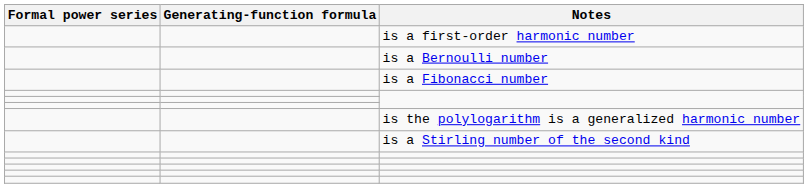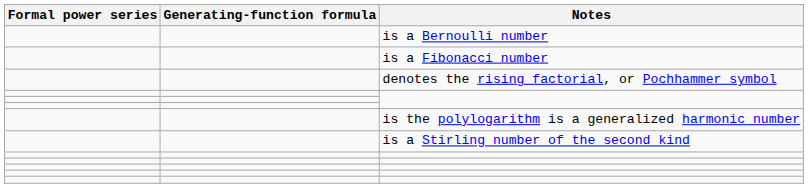 <table class="wikitable">
 <tr>
 <th>Formal power series</th>
 <th>Generating-function formula</th>
 <th>Notes</th>
-</tr>
-<tr>
-<td></td>
-<td></td>
-<td> is a first-order <a href='#'>harmonic number</a></td>
 </tr>
 <tr>
 <td></td>
 <td></td>
 <td> is a <a href='#'>Bernoulli number</a></td>
 </tr>
 <tr>
 <td></td>
 <td></td>
 <td> is a <a href='#'>Fibonacci number</a></td>
+</tr>
+<tr>
+<td></td>
+<td></td>
+<td> denotes the <a href='#'>rising factorial</a>, or <a href='#'>Pochhammer symbol</a></td>
 </tr>
 <tr>
 <td></td>
 <td></td>
 </tr>
 <tr>
 <td></td>
 <td></td>
 </tr>
 <tr>
 <td></td>
 <td></td>
 </tr>
 <tr>
 <td></td>
 <td></td>
 <td> is the <a href='#'>polylogarithm</a> is a generalized <a href='#'>harmonic number</a></td>
 </tr>
 <tr>
 <td></td>
 <td></td>
 <td> is a <a href='#'>Stirling number of the second kind</a></td>
 </tr>
 <tr>
 <td></td>
 <td></td>
 <td></td>
 </tr>
 <tr>
 <td></td>
 <td></td>
 <td></td>
 </tr>
 <tr>
 <td></td>
 <td></td>
 <td></td>
 </tr>
 <tr>
 <td></td>
 <td></td>
 <td></td>
 </tr>
 <tr>
 <td></td>
 <td></td>
 </tr>
 </table>
